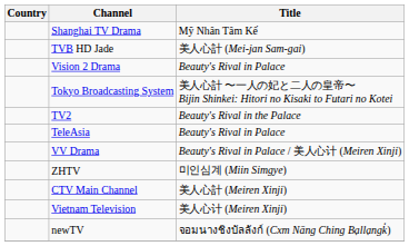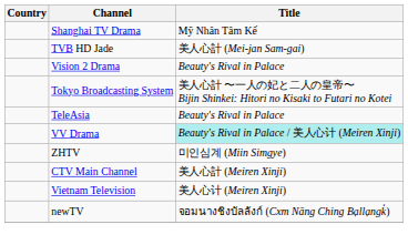 <table class="sortable wikitable">
 <tr>
 <th>Country</th>
 <th>Channel</th>
 <th>Title</th>
 </tr>
 <tr>
 <td></td>
 <td><a href='#'>Shanghai TV Drama</a></td>
 <td>Mỹ Nhân Tâm Kế</td>
 </tr>
 <tr>
 <td></td>
 <td><a href='#'>TVB</a> HD Jade</td>
 <td>美人心計 (<em>Mei-jan Sam-gai</em>)</td>
 </tr>
 <tr>
 <td></td>
 <td><a href='#'>Vision 2 Drama</a></td>
 <td><em>Beauty's Rival in Palace</em></td>
 </tr>
 <tr>
 <td></td>
 <td><a href='#'>Tokyo Broadcasting System</a></td>
 <td>美人心計 〜一人の妃と二人の皇帝〜<br><em>Bijin Shinkei: Hitori no Kisaki to Futari no Kotei</em></td>
 </tr>
 <tr>
 <td></td>
-<td><a href='#'>TV2</a></td>
-<td><em>Beauty's Rival in the Palace</em></td>
-</tr>
-<tr>
-<td></td>
 <td><a href='#'>TeleAsia</a></td>
 <td><em>Beauty's Rival in Palace</em></td>
 </tr>
 <tr>
 <td></td>
 <td><a href='#'>VV Drama</a></td>
-<td><em>Beauty's Rival in Palace</em> / 美人心计 (<em>Meiren Xinji</em>)</td>
+<td style="background: paleturquoise;"><em>Beauty's Rival in Palace</em> / 美人心计 (<em>Meiren Xinji</em>)</td>
 </tr>
 <tr>
 <td></td>
 <td>ZHTV</td>
 <td>미인심계 (<em>Miin Simgye</em>)</td>
 </tr>
 <tr>
 <td></td>
 <td><a href='#'>CTV Main Channel</a></td>
 <td>美人心計 (<em>Meiren Xinji</em>)</td>
 </tr>
 <tr>
 <td></td>
 <td><a href='#'>Vietnam Television</a></td>
 <td>美人心计 (<em>Meiren Xinji</em>)</td>
 </tr>
 <tr>
 <td></td>
 <td>newTV</td>
 <td>จอมนางชิงบัลลังก์ (<em>Cxm Nāng Ching Bạllạngk̒</em>)</td>
 </tr>
 <tr>
 </tr>
 </table>
